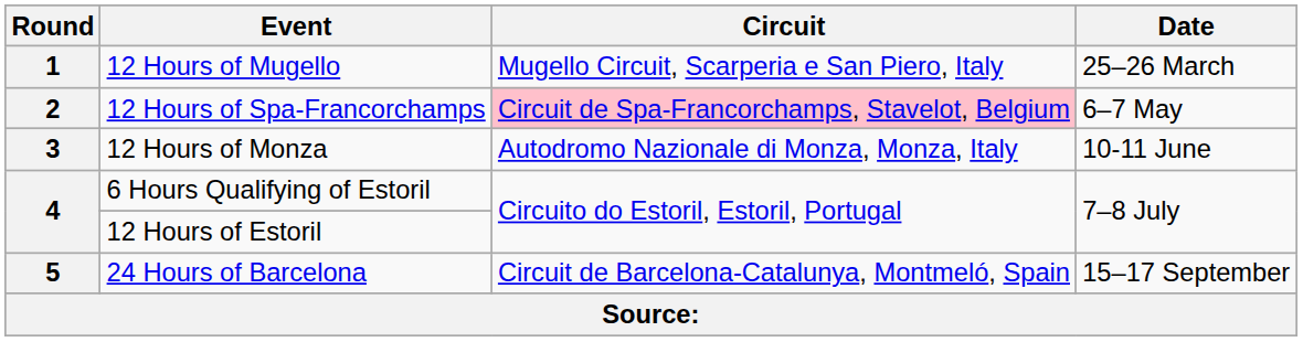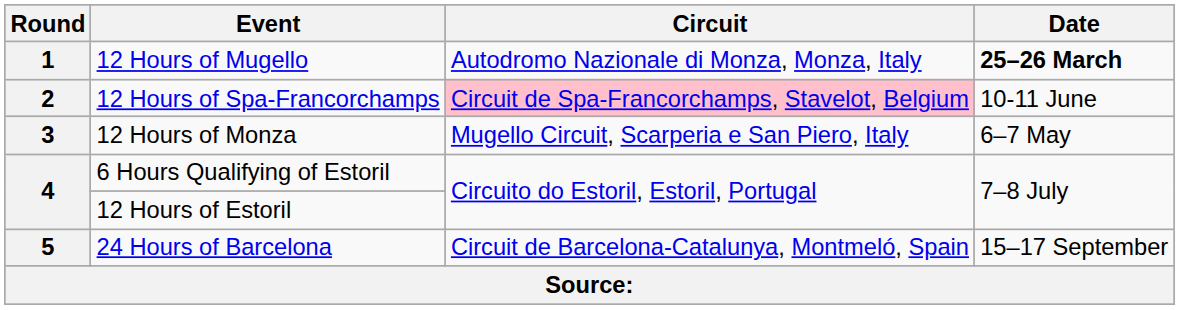 <table class="wikitable" style="font-size: 85%;">
 <tr>
 <th>Round</th>
 <th>Event</th>
 <th>Circuit</th>
 <th>Date</th>
 </tr>
 <tr>
 <th>1</th>
 <td><a href='#'>12 Hours of Mugello</a></td>
-<td> <a href='#'>Mugello Circuit</a>, <a href='#'>Scarperia e San Piero</a>, <a href='#'>Italy</a></td>
-<td>25–26 March</td>
+<td> <a href='#'>Autodromo Nazionale di Monza</a>, <a href='#'>Monza</a>, <a href='#'>Italy</a></td>
+<td><strong>25–26 March</strong></td>
 </tr>
 <tr>
 <th>2</th>
 <td><a href='#'>12 Hours of Spa-Francorchamps</a></td>
 <td style="background: pink;"> <a href='#'>Circuit de Spa-Francorchamps</a>, <a href='#'>Stavelot</a>, <a href='#'>Belgium</a></td>
-<td>6–7 May</td>
+<td>10-11 June</td>
 </tr>
 <tr>
 <th>3</th>
 <td>12 Hours of Monza</td>
-<td> <a href='#'>Autodromo Nazionale di Monza</a>, <a href='#'>Monza</a>, <a href='#'>Italy</a></td>
-<td>10-11 June</td>
+<td> <a href='#'>Mugello Circuit</a>, <a href='#'>Scarperia e San Piero</a>, <a href='#'>Italy</a></td>
+<td>6–7 May</td>
 </tr>
 <tr>
 <th rowspan=2>4</th>
 <td>6 Hours Qualifying of Estoril</td>
 <td rowspan=2> <a href='#'>Circuito do Estoril</a>, <a href='#'>Estoril</a>, <a href='#'>Portugal</a></td>
 <td rowspan=2>7–8 July</td>
 </tr>
 <tr>
 <td>12 Hours of Estoril</td>
 </tr>
 <tr>
 <th>5</th>
 <td><a href='#'>24 Hours of Barcelona</a></td>
 <td> <a href='#'>Circuit de Barcelona-Catalunya</a>, <a href='#'>Montmeló</a>, <a href='#'>Spain</a></td>
 <td>15–17 September</td>
 </tr>
 <tr>
 <th colspan=6>Source:</th>
 </tr>
 </table>
